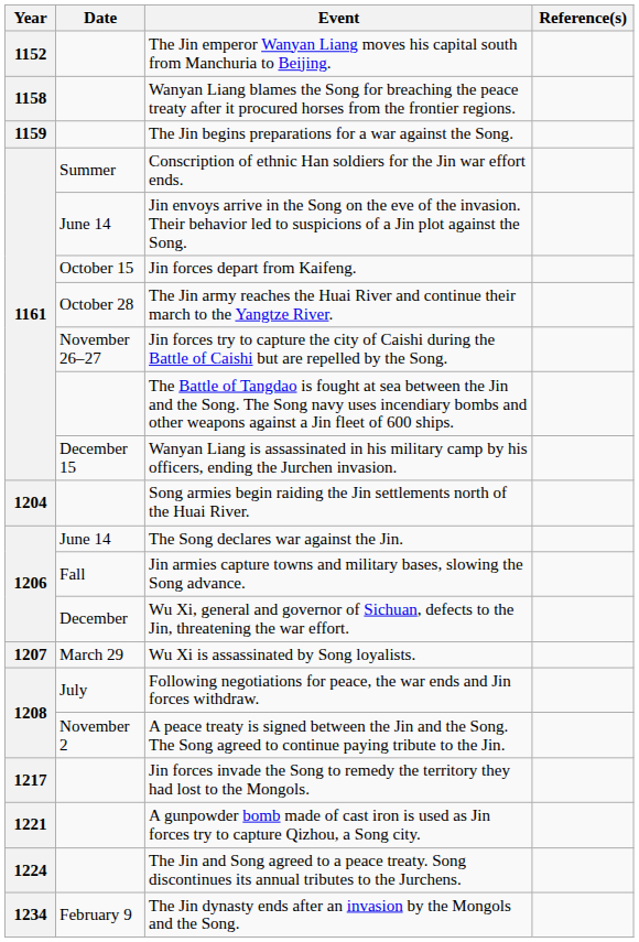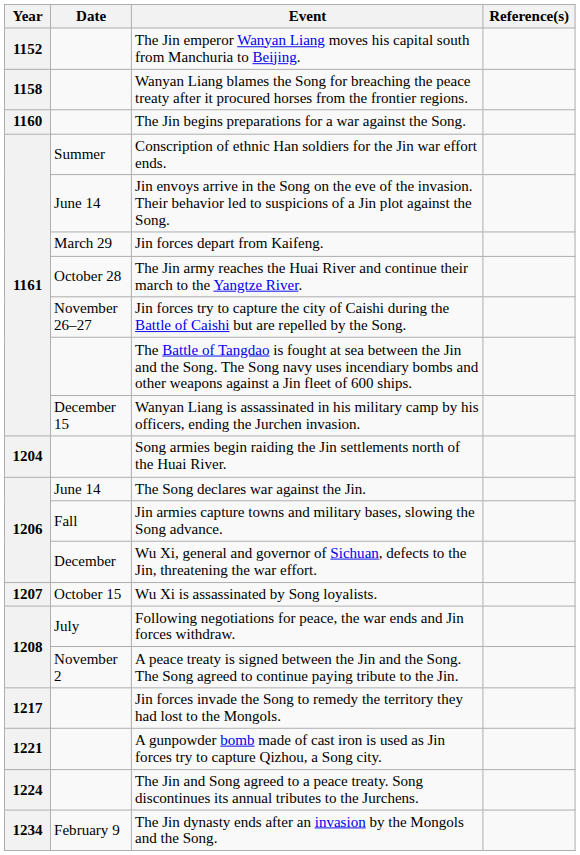 <table class="sortable wikitable">
 <tr>
 <th scope="col" width="60pt"><strong>Year</strong></th>
 <th scope="col" width="100pt" class="unsortable"><strong>Date</strong></th>
 <th scope="col" width="900pt" class="unsortable"><strong>Event</strong></th>
 <th scope="col" width="100pt" class="unsortable"><strong>Reference(s)</strong></th>
 </tr>
 <tr>
 <th scope="row" rowspan="1">1152</th>
 <td></td>
 <td>The Jin emperor <a href='#'>Wanyan Liang</a> moves his capital south from Manchuria to <a href='#'>Beijing</a>.</td>
 <td></td>
 </tr>
 <tr>
 <th scope="row" rowspan="1">1158</th>
 <td></td>
 <td>Wanyan Liang blames the Song for breaching the peace treaty after it procured horses from the frontier regions.</td>
 <td></td>
 </tr>
 <tr>
-<th scope="row" rowspan="1">1159</th>
+<th scope="row" rowspan="1">1160</th>
 <td></td>
 <td>The Jin begins preparations for a war against the Song.</td>
 <td></td>
 </tr>
 <tr>
 <th scope="row" rowspan="7">1161</th>
 <td>Summer</td>
 <td>Conscription of ethnic Han soldiers for the Jin war effort ends.</td>
 <td></td>
 </tr>
 <tr>
 <td>June 14</td>
 <td>Jin envoys arrive in the Song on the eve of the invasion. Their behavior led to suspicions of a Jin plot against the Song.</td>
 <td></td>
 </tr>
 <tr>
-<td>October 15</td>
+<td>March 29</td>
 <td>Jin forces depart from Kaifeng.</td>
 <td></td>
 </tr>
 <tr>
 <td>October 28</td>
 <td>The Jin army reaches the Huai River and continue their march to the <a href='#'>Yangtze River</a>.</td>
 <td></td>
 </tr>
 <tr>
 <td>November 26–27</td>
 <td>Jin forces try to capture the city of Caishi during the <a href='#'>Battle of Caishi</a> but are repelled by the Song.</td>
 <td></td>
 </tr>
 <tr>
 <td></td>
 <td>The <a href='#'>Battle of Tangdao</a> is fought at sea between the Jin and the Song. The Song navy uses incendiary bombs and other weapons against a Jin fleet of 600 ships.</td>
 <td></td>
 </tr>
 <tr>
 <td>December 15</td>
 <td>Wanyan Liang is assassinated in his military camp by his officers, ending the Jurchen invasion.</td>
 <td></td>
 </tr>
 <tr>
 <th scope="row" rowspan="1">1204</th>
 <td></td>
 <td>Song armies begin raiding the Jin settlements north of the Huai River.</td>
 <td></td>
 </tr>
 <tr>
 <th scope="row" rowspan="3">1206</th>
 <td>June 14</td>
 <td>The Song declares war against the Jin.</td>
 <td></td>
 </tr>
 <tr>
 <td>Fall</td>
 <td>Jin armies capture towns and military bases, slowing the Song advance.</td>
 <td></td>
 </tr>
 <tr>
 <td>December</td>
 <td>Wu Xi, general and governor of <a href='#'>Sichuan</a>, defects to the Jin, threatening the war effort.</td>
 <td></td>
 </tr>
 <tr>
 <th scope="row" rowspan="1">1207</th>
-<td>March 29</td>
+<td>October 15</td>
 <td>Wu Xi is assassinated by Song loyalists.</td>
 <td></td>
 </tr>
 <tr>
 <th scope="row" rowspan="2">1208</th>
 <td>July</td>
 <td>Following negotiations for peace, the war ends and Jin forces withdraw.</td>
 <td></td>
 </tr>
 <tr>
 <td>November 2</td>
 <td>A peace treaty is signed between the Jin and the Song. The Song agreed to continue paying tribute to the Jin.</td>
 <td></td>
 </tr>
 <tr>
 <th scope="row" rowspan="1">1217</th>
 <td></td>
 <td>Jin forces invade the Song to remedy the territory they had lost to the Mongols.</td>
 <td></td>
 </tr>
 <tr>
 <th scope="row" rowspan="1">1221</th>
 <td></td>
 <td>A gunpowder <a href='#'>bomb</a> made of cast iron is used as Jin forces try to capture Qizhou, a Song city.</td>
 <td></td>
 </tr>
 <tr>
 <th scope="row" rowspan="1">1224</th>
 <td></td>
 <td>The Jin and Song agreed to a peace treaty. Song discontinues its annual tributes to the Jurchens.</td>
 <td></td>
 </tr>
 <tr>
 <th scope="row" rowspan="1">1234</th>
 <td>February 9</td>
 <td>The Jin dynasty ends after an <a href='#'>invasion</a> by the Mongols and the Song.</td>
 <td></td>
 </tr>
 </table>
